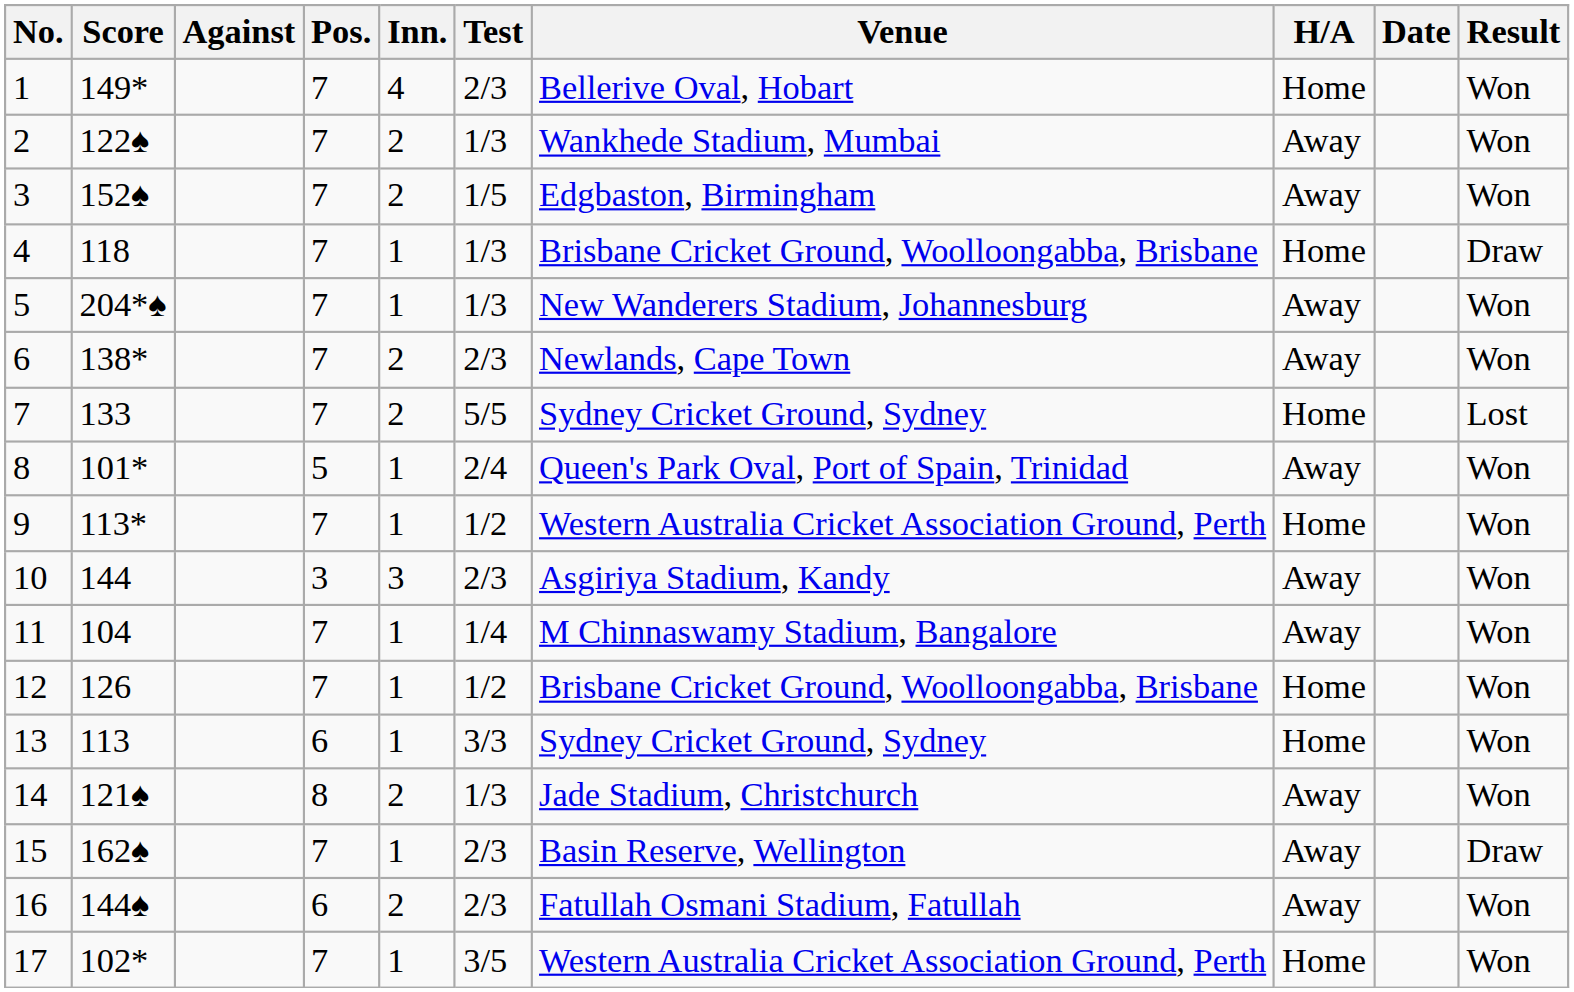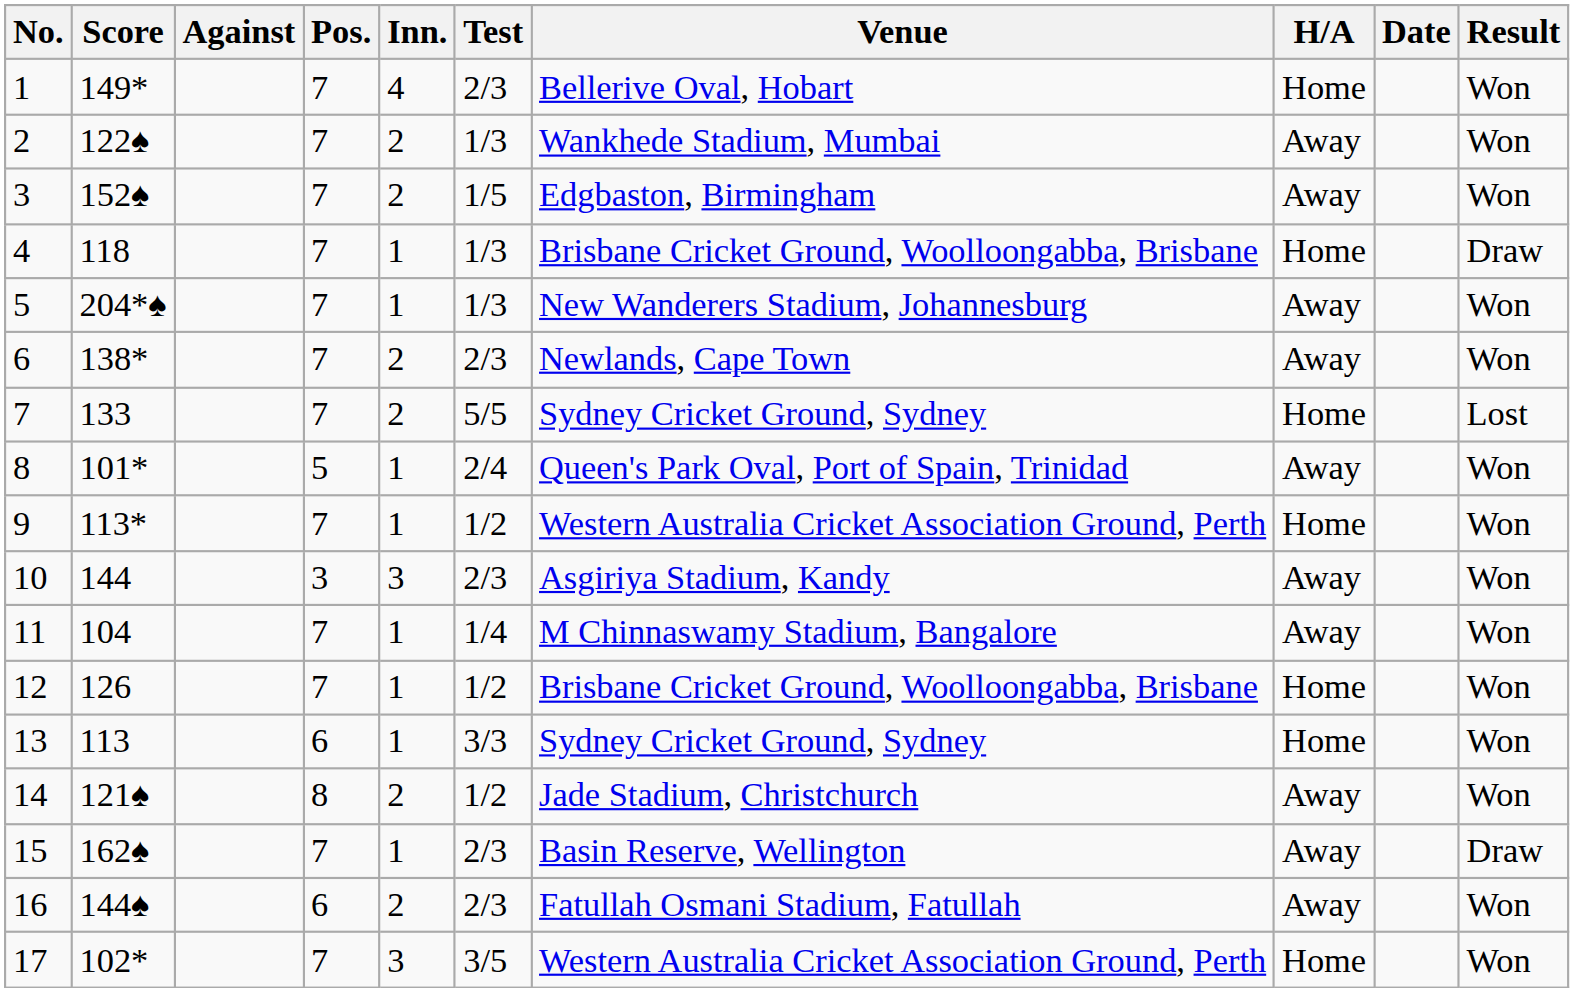 <table class="wikitable sortable">
 <tr>
 <th class="unsortable">No.</th>
 <th>Score</th>
 <th>Against</th>
 <th>Pos.</th>
 <th>Inn.</th>
 <th>Test</th>
 <th>Venue</th>
 <th>H/A</th>
 <th>Date</th>
 <th>Result</th>
 </tr>
 <tr>
 <td>1</td>
 <td>149*</td>
 <td></td>
 <td>7</td>
 <td>4</td>
 <td>2/3</td>
 <td><a href='#'>Bellerive Oval</a>, <a href='#'>Hobart</a></td>
 <td>Home</td>
 <td></td>
 <td>Won</td>
 </tr>
 <tr>
 <td>2</td>
 <td>122♠</td>
 <td></td>
 <td>7</td>
 <td>2</td>
 <td>1/3</td>
 <td><a href='#'>Wankhede Stadium</a>, <a href='#'>Mumbai</a></td>
 <td>Away</td>
 <td></td>
 <td>Won</td>
 </tr>
 <tr>
 <td>3</td>
 <td>152♠</td>
 <td></td>
 <td>7</td>
 <td>2</td>
 <td>1/5</td>
 <td><a href='#'>Edgbaston</a>, <a href='#'>Birmingham</a></td>
 <td>Away</td>
 <td></td>
 <td>Won</td>
 </tr>
 <tr>
 <td>4</td>
 <td>118</td>
 <td></td>
 <td>7</td>
 <td>1</td>
 <td>1/3</td>
 <td><a href='#'>Brisbane Cricket Ground</a>, <a href='#'>Woolloongabba</a>, <a href='#'>Brisbane</a></td>
 <td>Home</td>
 <td></td>
 <td>Draw</td>
 </tr>
 <tr>
 <td>5</td>
 <td>204*♠</td>
 <td></td>
 <td>7</td>
 <td>1</td>
 <td>1/3</td>
 <td><a href='#'>New Wanderers Stadium</a>, <a href='#'>Johannesburg</a></td>
 <td>Away</td>
 <td></td>
 <td>Won</td>
 </tr>
 <tr>
 <td>6</td>
 <td>138*</td>
 <td></td>
 <td>7</td>
 <td>2</td>
 <td>2/3</td>
 <td><a href='#'>Newlands</a>, <a href='#'>Cape Town</a></td>
 <td>Away</td>
 <td></td>
 <td>Won</td>
 </tr>
 <tr>
 <td>7</td>
 <td>133</td>
 <td></td>
 <td>7</td>
 <td>2</td>
 <td>5/5</td>
 <td><a href='#'>Sydney Cricket Ground</a>, <a href='#'>Sydney</a></td>
 <td>Home</td>
 <td></td>
 <td>Lost</td>
 </tr>
 <tr>
 <td>8</td>
 <td>101*</td>
 <td></td>
 <td>5</td>
 <td>1</td>
 <td>2/4</td>
 <td><a href='#'>Queen's Park Oval</a>, <a href='#'>Port of Spain</a>, <a href='#'>Trinidad</a></td>
 <td>Away</td>
 <td></td>
 <td>Won</td>
 </tr>
 <tr>
 <td>9</td>
 <td>113*</td>
 <td></td>
 <td>7</td>
 <td>1</td>
 <td>1/2</td>
 <td><a href='#'>Western Australia Cricket Association Ground</a>, <a href='#'>Perth</a></td>
 <td>Home</td>
 <td></td>
 <td>Won</td>
 </tr>
 <tr>
 <td>10</td>
 <td>144</td>
 <td></td>
 <td>3</td>
 <td>3</td>
 <td>2/3</td>
 <td><a href='#'>Asgiriya Stadium</a>, <a href='#'>Kandy</a></td>
 <td>Away</td>
 <td></td>
 <td>Won</td>
 </tr>
 <tr>
 <td>11</td>
 <td>104</td>
 <td></td>
 <td>7</td>
 <td>1</td>
 <td>1/4</td>
 <td><a href='#'>M Chinnaswamy Stadium</a>, <a href='#'>Bangalore</a></td>
 <td>Away</td>
 <td></td>
 <td>Won</td>
 </tr>
 <tr>
 <td>12</td>
 <td>126</td>
 <td></td>
 <td>7</td>
 <td>1</td>
 <td>1/2</td>
 <td><a href='#'>Brisbane Cricket Ground</a>, <a href='#'>Woolloongabba</a>, <a href='#'>Brisbane</a></td>
 <td>Home</td>
 <td></td>
 <td>Won</td>
 </tr>
 <tr>
 <td>13</td>
 <td>113</td>
 <td></td>
 <td>6</td>
 <td>1</td>
 <td>3/3</td>
 <td><a href='#'>Sydney Cricket Ground</a>, <a href='#'>Sydney</a></td>
 <td>Home</td>
 <td></td>
 <td>Won</td>
 </tr>
 <tr>
 <td>14</td>
 <td>121♠</td>
 <td></td>
 <td>8</td>
 <td>2</td>
-<td>1/3</td>
+<td>1/2</td>
 <td><a href='#'>Jade Stadium</a>, <a href='#'>Christchurch</a></td>
 <td>Away</td>
 <td></td>
 <td>Won</td>
 </tr>
 <tr>
 <td>15</td>
 <td>162♠</td>
 <td></td>
 <td>7</td>
 <td>1</td>
 <td>2/3</td>
 <td><a href='#'>Basin Reserve</a>, <a href='#'>Wellington</a></td>
 <td>Away</td>
 <td></td>
 <td>Draw</td>
 </tr>
 <tr>
 <td>16</td>
 <td>144♠</td>
 <td></td>
 <td>6</td>
 <td>2</td>
 <td>2/3</td>
 <td><a href='#'>Fatullah Osmani Stadium</a>, <a href='#'>Fatullah</a></td>
 <td>Away</td>
 <td></td>
 <td>Won</td>
 </tr>
 <tr>
 <td>17</td>
 <td>102*</td>
 <td></td>
 <td>7</td>
-<td>1</td>
+<td>3</td>
 <td>3/5</td>
 <td><a href='#'>Western Australia Cricket Association Ground</a>, <a href='#'>Perth</a></td>
 <td>Home</td>
 <td></td>
 <td>Won</td>
 </tr>
 </table>
